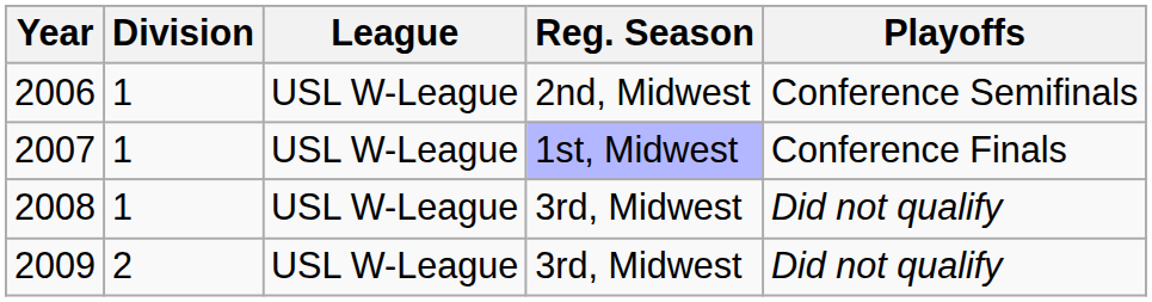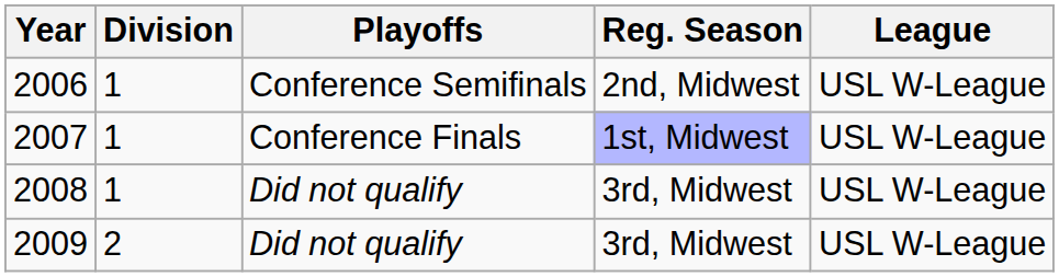 <table class="wikitable">
 <tr>
 <th>Year</th>
 <th>Division</th>
+<th>Playoffs</th>
+<th>Reg. Season</th>
 <th>League</th>
-<th>Reg. Season</th>
-<th>Playoffs</th>
 </tr>
 <tr>
 <td>2006</td>
 <td>1</td>
+<td>Conference Semifinals</td>
+<td>2nd, Midwest</td>
 <td>USL W-League</td>
-<td>2nd, Midwest</td>
-<td>Conference Semifinals</td>
 </tr>
 <tr>
 <td>2007</td>
 <td>1</td>
+<td>Conference Finals</td>
+<td bgcolor="B3B7FF">1st, Midwest</td>
 <td>USL W-League</td>
-<td bgcolor="B3B7FF">1st, Midwest</td>
-<td>Conference Finals</td>
 </tr>
 <tr>
 <td>2008</td>
 <td>1</td>
+<td><em>Did not qualify</em></td>
+<td>3rd, Midwest</td>
 <td>USL W-League</td>
-<td>3rd, Midwest</td>
-<td><em>Did not qualify</em></td>
 </tr>
 <tr>
 <td>2009</td>
 <td>2</td>
+<td><em>Did not qualify</em></td>
+<td>3rd, Midwest</td>
 <td>USL W-League</td>
-<td>3rd, Midwest</td>
-<td><em>Did not qualify</em></td>
 </tr>
 </table>
